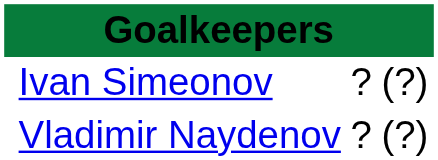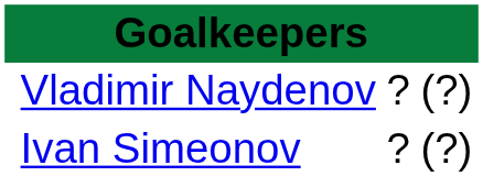 <table class="toccolours" border="0" cellpadding="2" cellspacing="0" align=left style="margin:0.5em;">
 <tr>
 <th colspan="4" align="center" bgcolor="#077C3B"><span>Goalkeepers</span></th>
+</tr>
+<tr>
+<td></td>
+<td> <a href='#'>Vladimir Naydenov</a></td>
+<td>?</td>
+<td>(?)</td>
 </tr>
 <tr>
 <td></td>
 <td> <a href='#'>Ivan Simeonov</a></td>
 <td>?</td>
 <td>(?)</td>
 </tr>
 <tr>
-<td></td>
-<td> <a href='#'>Vladimir Naydenov</a></td>
-<td>?</td>
-<td>(?)</td>
-</tr>
-<tr>
 </tr>
 </table>
